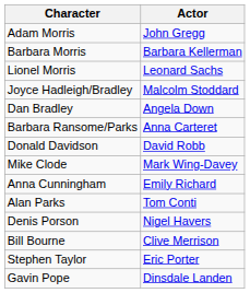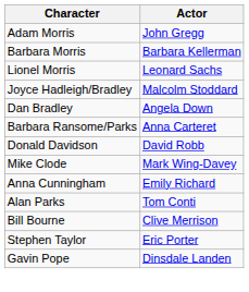 <table class="wikitable">
 <tr>
 <th>Character</th>
 <th>Actor</th>
 </tr>
 <tr>
 <td>Adam Morris</td>
 <td><a href='#'>John Gregg</a></td>
 </tr>
 <tr>
 <td>Barbara Morris</td>
 <td><a href='#'>Barbara Kellerman</a></td>
 </tr>
 <tr>
 <td>Lionel Morris</td>
 <td><a href='#'>Leonard Sachs</a></td>
 </tr>
 <tr>
 <td>Joyce Hadleigh/Bradley</td>
 <td><a href='#'>Malcolm Stoddard</a></td>
 </tr>
 <tr>
 <td>Dan Bradley</td>
 <td><a href='#'>Angela Down</a></td>
 </tr>
 <tr>
 <td>Barbara Ransome/Parks</td>
 <td><a href='#'>Anna Carteret</a></td>
 </tr>
 <tr>
 <td>Donald Davidson</td>
 <td><a href='#'>David Robb</a></td>
 </tr>
 <tr>
 <td>Mike Clode</td>
 <td><a href='#'>Mark Wing-Davey</a></td>
 </tr>
 <tr>
 <td>Anna Cunningham</td>
 <td><a href='#'>Emily Richard</a></td>
 </tr>
 <tr>
 <td>Alan Parks</td>
 <td><a href='#'>Tom Conti</a></td>
 </tr>
 <tr>
-<td>Denis Porson</td>
-<td><a href='#'>Nigel Havers</a></td>
-</tr>
-<tr>
 <td>Bill Bourne</td>
 <td><a href='#'>Clive Merrison</a></td>
 </tr>
 <tr>
 <td>Stephen Taylor</td>
 <td><a href='#'>Eric Porter</a></td>
 </tr>
 <tr>
 <td>Gavin Pope</td>
 <td><a href='#'>Dinsdale Landen</a></td>
 </tr>
 </table>
